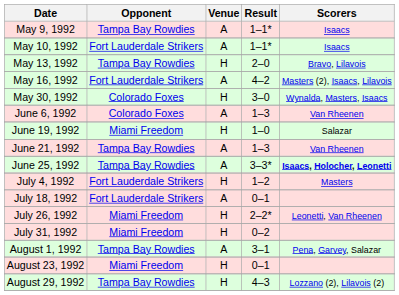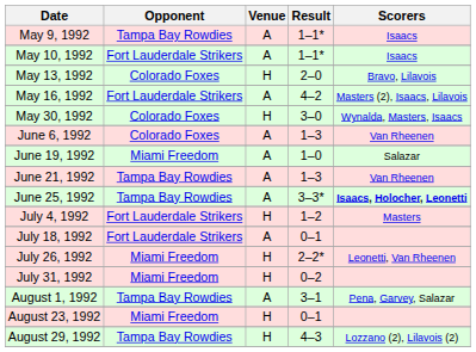 <table class="wikitable" style="font-size:95%; text-align:center">
 <tr>
 <th>Date</th>
 <th>Opponent</th>
 <th>Venue</th>
 <th>Result</th>
 <th>Scorers</th>
 </tr>
 <tr bgcolor="#ffdddd">
 <td>May 9, 1992</td>
 <td><a href='#'>Tampa Bay Rowdies</a></td>
 <td>A</td>
 <td>1–1*</td>
 <td><small><a href='#'>Isaacs</a></small></td>
 </tr>
 <tr>
 </tr>
 <tr bgcolor="#ddffdd">
 <td>May 10, 1992</td>
 <td><a href='#'>Fort Lauderdale Strikers</a></td>
 <td>A</td>
 <td>1–1*</td>
 <td><small><a href='#'>Isaacs</a></small></td>
 </tr>
 <tr>
 </tr>
 <tr bgcolor="#ddffdd">
 <td>May 13, 1992</td>
-<td><a href='#'>Tampa Bay Rowdies</a></td>
+<td><a href='#'>Colorado Foxes</a></td>
 <td>H</td>
 <td>2–0</td>
 <td><small><a href='#'>Bravo</a>, <a href='#'>Lilavois</a></small></td>
 </tr>
 <tr>
 </tr>
 <tr bgcolor="#ddffdd">
 <td>May 16, 1992</td>
 <td><a href='#'>Fort Lauderdale Strikers</a></td>
 <td>A</td>
 <td>4–2</td>
 <td><small><a href='#'>Masters</a> (2), <a href='#'>Isaacs</a>, <a href='#'>Lilavois</a></small></td>
 </tr>
 <tr>
 </tr>
 <tr bgcolor="#ddffdd">
 <td>May 30, 1992</td>
 <td><a href='#'>Colorado Foxes</a></td>
 <td>H</td>
 <td>3–0</td>
 <td><small><a href='#'>Wynalda</a>, <a href='#'>Masters</a>, <a href='#'>Isaacs</a></small></td>
 </tr>
 <tr>
 </tr>
 <tr bgcolor="#ffdddd">
 <td>June 6, 1992</td>
 <td><a href='#'>Colorado Foxes</a></td>
 <td>A</td>
 <td>1–3</td>
 <td><small><a href='#'>Van Rheenen</a></small></td>
 </tr>
 <tr>
 </tr>
 <tr bgcolor="#ddffdd">
 <td>June 19, 1992</td>
 <td><a href='#'>Miami Freedom</a></td>
-<td>H</td>
+<td>A</td>
 <td>1–0</td>
 <td><small>Salazar</small></td>
 </tr>
 <tr>
 </tr>
 <tr bgcolor="#ffdddd">
 <td>June 21, 1992</td>
 <td><a href='#'>Tampa Bay Rowdies</a></td>
 <td>A</td>
 <td>1–3</td>
 <td><small><a href='#'>Van Rheenen</a></small></td>
 </tr>
 <tr>
 </tr>
 <tr bgcolor="#ddffdd">
 <td>June 25, 1992</td>
 <td><a href='#'>Tampa Bay Rowdies</a></td>
 <td>A</td>
 <td>3–3*</td>
 <td><strong><small><a href='#'>Isaacs</a>, <a href='#'>Holocher</a>, <a href='#'>Leonetti</a></small></strong></td>
 </tr>
 <tr>
 </tr>
 <tr bgcolor="#ffdddd">
 <td>July 4, 1992</td>
 <td><a href='#'>Fort Lauderdale Strikers</a></td>
 <td>H</td>
 <td>1–2</td>
 <td><small><a href='#'>Masters</a></small></td>
 </tr>
 <tr>
 </tr>
 <tr bgcolor="#ffdddd">
 <td>July 18, 1992</td>
 <td><a href='#'>Fort Lauderdale Strikers</a></td>
 <td>A</td>
 <td>0–1</td>
 <td><small></small></td>
 </tr>
 <tr>
 </tr>
 <tr bgcolor="#ffdddd">
 <td>July 26, 1992</td>
 <td><a href='#'>Miami Freedom</a></td>
 <td>H</td>
 <td>2–2*</td>
 <td><small><a href='#'>Leonetti</a>, <a href='#'>Van Rheenen</a></small></td>
 </tr>
 <tr>
 </tr>
 <tr bgcolor="#ffdddd">
 <td>July 31, 1992</td>
 <td><a href='#'>Miami Freedom</a></td>
 <td>H</td>
 <td>0–2</td>
 <td><small></small></td>
 </tr>
 <tr>
 </tr>
 <tr bgcolor="#ddffdd">
 <td>August 1, 1992</td>
 <td><a href='#'>Tampa Bay Rowdies</a></td>
 <td>A</td>
 <td>3–1</td>
 <td><small><a href='#'>Pena</a>, <a href='#'>Garvey</a>, Salazar</small></td>
 </tr>
 <tr>
 </tr>
 <tr bgcolor="#ffdddd">
 <td>August 23, 1992</td>
 <td><a href='#'>Miami Freedom</a></td>
 <td>H</td>
 <td>0–1</td>
 <td><small></small></td>
 </tr>
 <tr>
 </tr>
 <tr bgcolor="#ddffdd">
 <td>August 29, 1992</td>
 <td><a href='#'>Tampa Bay Rowdies</a></td>
 <td>H</td>
 <td>4–3</td>
 <td><small><a href='#'>Lozzano</a> (2), <a href='#'>Lilavois</a> (2)</small></td>
 </tr>
 <tr>
 </tr>
 </table>
